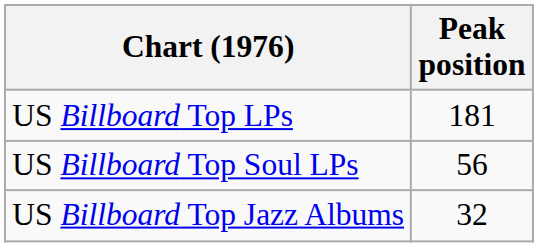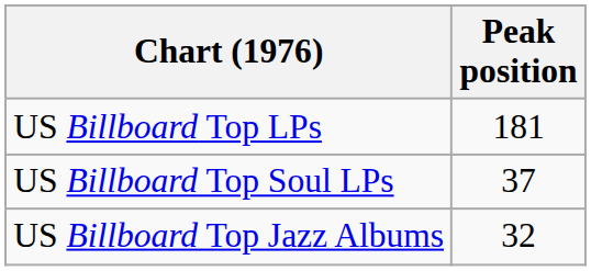 <table class="wikitable sortable">
 <tr>
 <th>Chart (1976)</th>
 <th>Peak<br>position</th>
 </tr>
 <tr>
 <td>US <a href='#'><em>Billboard</em> Top LPs</a></td>
 <td align="center">181</td>
 </tr>
 <tr>
 <td>US <a href='#'><em>Billboard</em> Top Soul LPs</a></td>
-<td align="center">56</td>
+<td align="center">37</td>
 </tr>
 <tr>
 <td>US <a href='#'><em>Billboard</em> Top Jazz Albums</a></td>
 <td align="center">32</td>
 </tr>
 </table>
